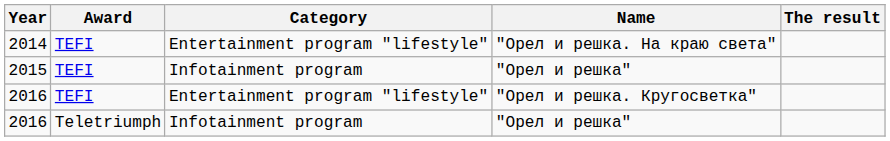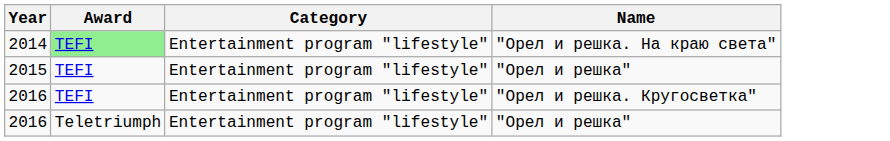 <table class="wikitable">
 <tr>
 <th>Year</th>
 <th>Award</th>
 <th>Category</th>
 <th>Name</th>
-<th>The result</th>
 </tr>
 <tr>
 <td>2014</td>
-<td><a href='#'>TEFI</a></td>
+<td style="background: lightgreen;"><a href='#'>TEFI</a></td>
 <td>Entertainment program "lifestyle"</td>
 <td>"Орел и решка. На краю света"</td>
-<td></td>
 </tr>
 <tr>
 <td>2015</td>
 <td><a href='#'>TEFI</a></td>
-<td>Infotainment program</td>
+<td>Entertainment program "lifestyle"</td>
 <td>"Орел и решка"</td>
-<td></td>
 </tr>
 <tr>
 <td>2016</td>
 <td><a href='#'>TEFI</a></td>
 <td>Entertainment program "lifestyle"</td>
 <td>"Орел и решка. Кругосветка"</td>
-<td></td>
 </tr>
 <tr>
 <td>2016</td>
 <td>Teletriumph</td>
-<td>Infotainment program</td>
+<td>Entertainment program "lifestyle"</td>
 <td>"Орел и решка"</td>
-<td></td>
 </tr>
 </table>
